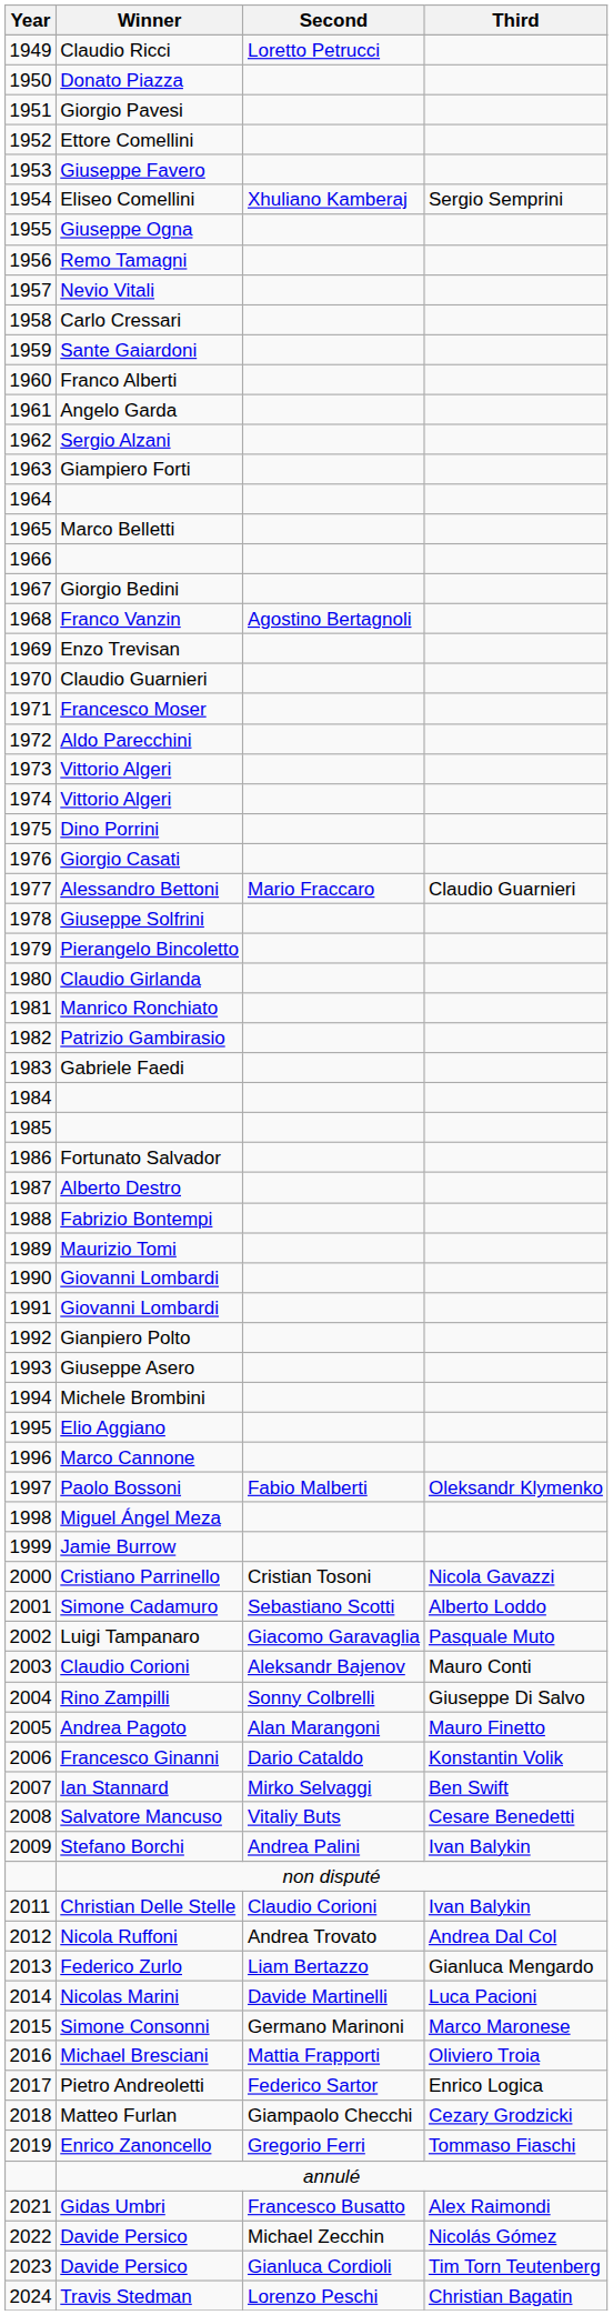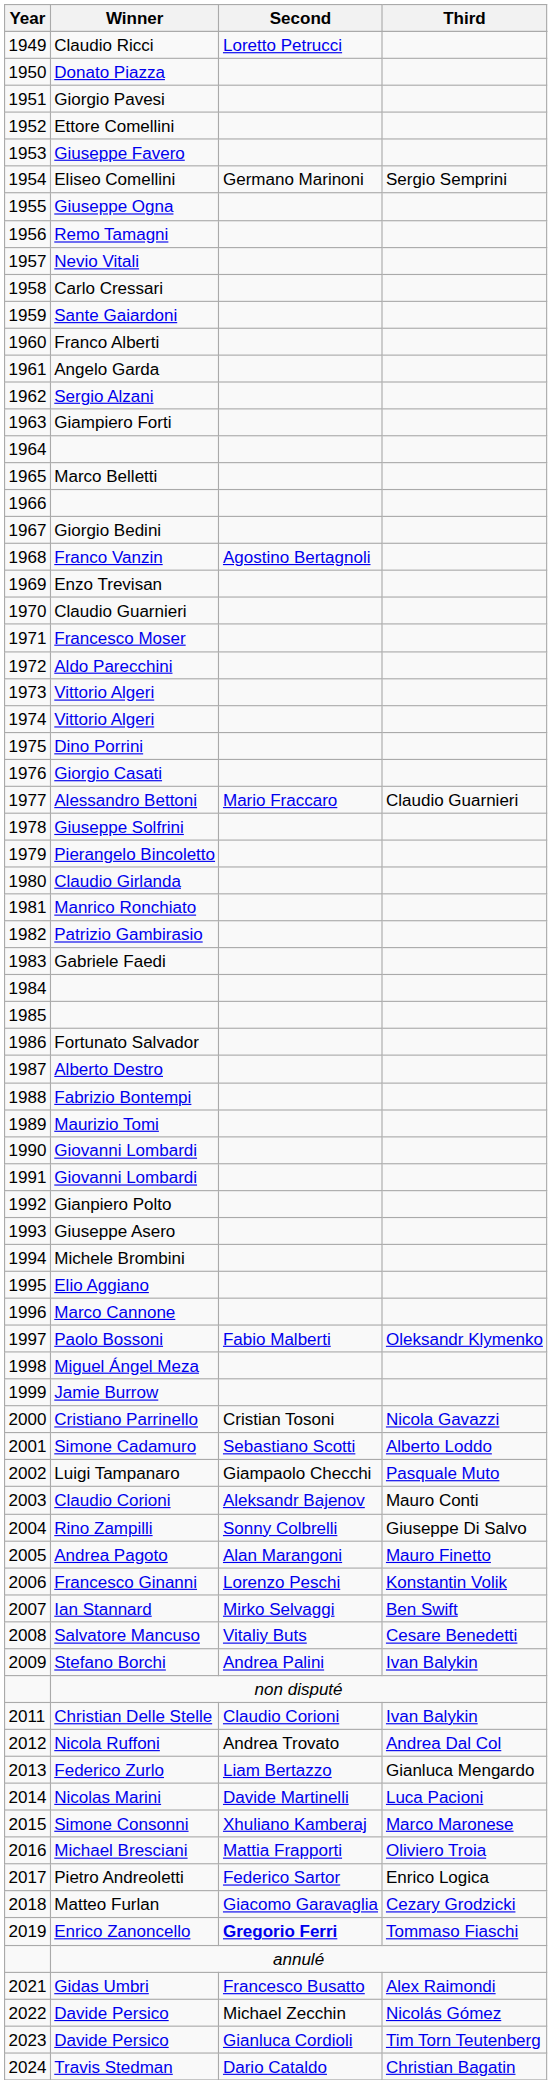 <table class="wikitable sortable" style="font-size:95%">
 <tr>
 <th>Year</th>
 <th>Winner</th>
 <th>Second</th>
 <th>Third</th>
 </tr>
 <tr>
 </tr>
 <tr>
 <td>1949</td>
 <td> Claudio Ricci</td>
 <td> <a href='#'>Loretto Petrucci</a></td>
 <td></td>
 </tr>
 <tr>
 <td>1950</td>
 <td> <a href='#'>Donato Piazza</a></td>
 <td></td>
 <td></td>
 </tr>
 <tr>
 <td>1951</td>
 <td> Giorgio Pavesi</td>
 <td></td>
 <td></td>
 </tr>
 <tr>
 <td>1952</td>
 <td> Ettore Comellini</td>
 <td></td>
 <td></td>
 </tr>
 <tr>
 <td>1953</td>
 <td> <a href='#'>Giuseppe Favero</a></td>
 <td></td>
 <td></td>
 </tr>
 <tr>
 <td>1954</td>
 <td> Eliseo Comellini</td>
-<td> <a href='#'>Xhuliano Kamberaj</a></td>
+<td> Germano Marinoni</td>
 <td> Sergio Semprini</td>
 </tr>
 <tr>
 <td>1955</td>
 <td> <a href='#'>Giuseppe Ogna</a></td>
 <td></td>
 <td></td>
 </tr>
 <tr>
 <td>1956</td>
 <td> <a href='#'>Remo Tamagni</a></td>
 <td></td>
 <td></td>
 </tr>
 <tr>
 <td>1957</td>
 <td> <a href='#'>Nevio Vitali</a></td>
 <td></td>
 <td></td>
 </tr>
 <tr>
 <td>1958</td>
 <td> Carlo Cressari</td>
 <td></td>
 <td></td>
 </tr>
 <tr>
 <td>1959</td>
 <td> <a href='#'>Sante Gaiardoni</a></td>
 <td></td>
 <td></td>
 </tr>
 <tr>
 <td>1960</td>
 <td> Franco Alberti</td>
 <td></td>
 <td></td>
 </tr>
 <tr>
 <td>1961</td>
 <td> Angelo Garda</td>
 <td></td>
 <td></td>
 </tr>
 <tr>
 <td>1962</td>
 <td> <a href='#'>Sergio Alzani</a></td>
 <td></td>
 <td></td>
 </tr>
 <tr>
 <td>1963</td>
 <td> Giampiero Forti</td>
 <td></td>
 <td></td>
 </tr>
 <tr>
 <td>1964</td>
 <td> </td>
 <td></td>
 <td></td>
 </tr>
 <tr>
 <td>1965</td>
 <td> Marco Belletti</td>
 <td></td>
 <td></td>
 </tr>
 <tr>
 <td>1966</td>
 <td> </td>
 <td></td>
 <td></td>
 </tr>
 <tr>
 <td>1967</td>
 <td> Giorgio Bedini</td>
 <td></td>
 <td></td>
 </tr>
 <tr>
 <td>1968</td>
 <td> <a href='#'>Franco Vanzin</a></td>
 <td> <a href='#'>Agostino Bertagnoli</a></td>
 <td></td>
 </tr>
 <tr>
 <td>1969</td>
 <td> Enzo Trevisan</td>
 <td></td>
 <td></td>
 </tr>
 <tr>
 <td>1970</td>
 <td> Claudio Guarnieri</td>
 <td></td>
 <td></td>
 </tr>
 <tr>
 <td>1971</td>
 <td> <a href='#'>Francesco Moser</a></td>
 <td></td>
 <td></td>
 </tr>
 <tr>
 <td>1972</td>
 <td> <a href='#'>Aldo Parecchini</a></td>
 <td></td>
 <td></td>
 </tr>
 <tr>
 <td>1973</td>
 <td> <a href='#'>Vittorio Algeri</a></td>
 <td></td>
 <td></td>
 </tr>
 <tr>
 <td>1974</td>
 <td> <a href='#'>Vittorio Algeri</a></td>
 <td></td>
 <td></td>
 </tr>
 <tr>
 <td>1975</td>
 <td> <a href='#'>Dino Porrini</a></td>
 <td></td>
 <td></td>
 </tr>
 <tr>
 <td>1976</td>
 <td> <a href='#'>Giorgio Casati</a></td>
 <td></td>
 <td></td>
 </tr>
 <tr>
 <td>1977</td>
 <td> <a href='#'>Alessandro Bettoni</a></td>
 <td> <a href='#'>Mario Fraccaro</a></td>
 <td> Claudio Guarnieri</td>
 </tr>
 <tr>
 <td>1978</td>
 <td> <a href='#'>Giuseppe Solfrini</a></td>
 <td></td>
 <td></td>
 </tr>
 <tr>
 <td>1979</td>
 <td> <a href='#'>Pierangelo Bincoletto</a></td>
 <td></td>
 <td></td>
 </tr>
 <tr>
 <td>1980</td>
 <td> <a href='#'>Claudio Girlanda</a></td>
 <td></td>
 <td></td>
 </tr>
 <tr>
 <td>1981</td>
 <td> <a href='#'>Manrico Ronchiato</a></td>
 <td></td>
 <td></td>
 </tr>
 <tr>
 <td>1982</td>
 <td> <a href='#'>Patrizio Gambirasio</a></td>
 <td></td>
 <td></td>
 </tr>
 <tr>
 <td>1983</td>
 <td> Gabriele Faedi</td>
 <td></td>
 <td></td>
 </tr>
 <tr>
 <td>1984</td>
 <td> </td>
 <td></td>
 <td></td>
 </tr>
 <tr>
 <td>1985</td>
 <td> </td>
 <td></td>
 <td></td>
 </tr>
 <tr>
 <td>1986</td>
 <td> Fortunato Salvador</td>
 <td></td>
 <td></td>
 </tr>
 <tr>
 <td>1987</td>
 <td> <a href='#'>Alberto Destro</a></td>
 <td></td>
 <td></td>
 </tr>
 <tr>
 <td>1988</td>
 <td> <a href='#'>Fabrizio Bontempi</a></td>
 <td></td>
 <td></td>
 </tr>
 <tr>
 <td>1989</td>
 <td> <a href='#'>Maurizio Tomi</a></td>
 <td></td>
 <td></td>
 </tr>
 <tr>
 <td>1990</td>
 <td> <a href='#'>Giovanni Lombardi</a></td>
 <td></td>
 <td></td>
 </tr>
 <tr>
 <td>1991</td>
 <td> <a href='#'>Giovanni Lombardi</a></td>
 <td></td>
 <td></td>
 </tr>
 <tr>
 <td>1992</td>
 <td> Gianpiero Polto</td>
 <td></td>
 <td></td>
 </tr>
 <tr>
 <td>1993</td>
 <td> Giuseppe Asero</td>
 <td></td>
 <td></td>
 </tr>
 <tr>
 <td>1994</td>
 <td> Michele Brombini</td>
 <td></td>
 <td></td>
 </tr>
 <tr>
 <td>1995</td>
 <td> <a href='#'>Elio Aggiano</a></td>
 <td></td>
 <td></td>
 </tr>
 <tr>
 <td>1996</td>
 <td> <a href='#'>Marco Cannone</a></td>
 <td></td>
 <td></td>
 </tr>
 <tr>
 <td>1997</td>
 <td> <a href='#'>Paolo Bossoni</a></td>
 <td> <a href='#'>Fabio Malberti</a></td>
 <td> <a href='#'>Oleksandr Klymenko</a></td>
 </tr>
 <tr>
 <td>1998</td>
 <td> <a href='#'>Miguel Ángel Meza</a></td>
 <td></td>
 <td></td>
 </tr>
 <tr>
 <td>1999</td>
 <td> <a href='#'>Jamie Burrow</a></td>
 <td></td>
 <td></td>
 </tr>
 <tr>
 <td>2000</td>
 <td> <a href='#'>Cristiano Parrinello</a></td>
 <td> Cristian Tosoni</td>
 <td> <a href='#'>Nicola Gavazzi</a></td>
 </tr>
 <tr>
 <td>2001</td>
 <td> <a href='#'>Simone Cadamuro</a></td>
 <td> <a href='#'>Sebastiano Scotti</a></td>
 <td> <a href='#'>Alberto Loddo</a></td>
 </tr>
 <tr>
 <td>2002</td>
 <td> Luigi Tampanaro</td>
-<td> <a href='#'>Giacomo Garavaglia</a></td>
+<td> Giampaolo Checchi</td>
 <td> <a href='#'>Pasquale Muto</a></td>
 </tr>
 <tr>
 <td>2003</td>
 <td> <a href='#'>Claudio Corioni</a></td>
 <td> <a href='#'>Aleksandr Bajenov</a></td>
 <td> Mauro Conti</td>
 </tr>
 <tr>
 <td>2004</td>
 <td> <a href='#'>Rino Zampilli</a></td>
 <td> <a href='#'>Sonny Colbrelli</a></td>
 <td> Giuseppe Di Salvo</td>
 </tr>
 <tr>
 <td>2005</td>
 <td> <a href='#'>Andrea Pagoto</a></td>
 <td> <a href='#'>Alan Marangoni</a></td>
 <td> <a href='#'>Mauro Finetto</a></td>
 </tr>
 <tr>
 <td>2006</td>
 <td> <a href='#'>Francesco Ginanni</a></td>
-<td> <a href='#'>Dario Cataldo</a></td>
+<td> <a href='#'>Lorenzo Peschi</a></td>
 <td> <a href='#'>Konstantin Volik</a></td>
 </tr>
 <tr>
 <td>2007</td>
 <td> <a href='#'>Ian Stannard</a></td>
 <td> <a href='#'>Mirko Selvaggi</a></td>
 <td> <a href='#'>Ben Swift</a></td>
 </tr>
 <tr>
 <td>2008</td>
 <td> <a href='#'>Salvatore Mancuso</a></td>
 <td> <a href='#'>Vitaliy Buts</a></td>
 <td> <a href='#'>Cesare Benedetti</a></td>
 </tr>
 <tr>
 <td>2009</td>
 <td> <a href='#'>Stefano Borchi</a></td>
 <td> <a href='#'>Andrea Palini</a></td>
 <td> <a href='#'>Ivan Balykin</a></td>
 </tr>
 <tr>
 <td></td>
 <td colspan=3; align=center><em>non disputé</em></td>
 </tr>
 <tr>
 <td>2011</td>
 <td> <a href='#'>Christian Delle Stelle</a></td>
 <td> <a href='#'>Claudio Corioni</a></td>
 <td> <a href='#'>Ivan Balykin</a></td>
 </tr>
 <tr>
 <td>2012</td>
 <td> <a href='#'>Nicola Ruffoni</a></td>
 <td> Andrea Trovato</td>
 <td> <a href='#'>Andrea Dal Col</a></td>
 </tr>
 <tr>
 <td>2013</td>
 <td> <a href='#'>Federico Zurlo</a></td>
 <td> <a href='#'>Liam Bertazzo</a></td>
 <td> Gianluca Mengardo</td>
 </tr>
 <tr>
 <td>2014</td>
 <td> <a href='#'>Nicolas Marini</a></td>
 <td> <a href='#'>Davide Martinelli</a></td>
 <td> <a href='#'>Luca Pacioni</a></td>
 </tr>
 <tr>
 <td>2015</td>
 <td> <a href='#'>Simone Consonni</a></td>
-<td> Germano Marinoni</td>
+<td> <a href='#'>Xhuliano Kamberaj</a></td>
 <td> <a href='#'>Marco Maronese</a></td>
 </tr>
 <tr>
 <td>2016</td>
 <td> <a href='#'>Michael Bresciani</a></td>
 <td> <a href='#'>Mattia Frapporti</a></td>
 <td> <a href='#'>Oliviero Troia</a></td>
 </tr>
 <tr>
 <td>2017</td>
 <td> Pietro Andreoletti</td>
 <td> <a href='#'>Federico Sartor</a></td>
 <td> Enrico Logica</td>
 </tr>
 <tr>
 <td>2018</td>
 <td> Matteo Furlan</td>
-<td> Giampaolo Checchi</td>
+<td> <a href='#'>Giacomo Garavaglia</a></td>
 <td> <a href='#'>Cezary Grodzicki</a></td>
 </tr>
 <tr>
 <td>2019</td>
 <td> <a href='#'>Enrico Zanoncello</a></td>
-<td> <a href='#'>Gregorio Ferri</a></td>
+<td><strong> <a href='#'>Gregorio Ferri</a></strong></td>
 <td> <a href='#'>Tommaso Fiaschi</a></td>
 </tr>
 <tr>
 <td></td>
 <td colspan=3; align=center><em>annulé</em></td>
 </tr>
 <tr>
 <td>2021</td>
 <td> <a href='#'>Gidas Umbri</a></td>
 <td> <a href='#'>Francesco Busatto</a></td>
 <td> <a href='#'>Alex Raimondi</a></td>
 </tr>
 <tr>
 <td>2022</td>
 <td> <a href='#'>Davide Persico</a></td>
 <td> Michael Zecchin</td>
 <td> <a href='#'>Nicolás Gómez</a></td>
 </tr>
 <tr>
 <td>2023</td>
 <td> <a href='#'>Davide Persico</a></td>
 <td> <a href='#'>Gianluca Cordioli</a></td>
 <td> <a href='#'>Tim Torn Teutenberg</a></td>
 </tr>
 <tr>
 <td>2024</td>
 <td> <a href='#'>Travis Stedman</a></td>
-<td> <a href='#'>Lorenzo Peschi</a></td>
+<td> <a href='#'>Dario Cataldo</a></td>
 <td> <a href='#'>Christian Bagatin</a></td>
 </tr>
 </table>
